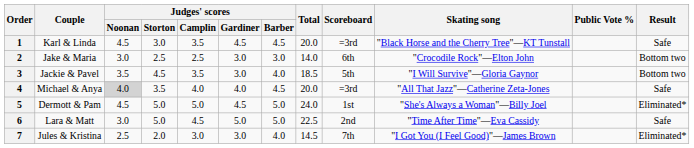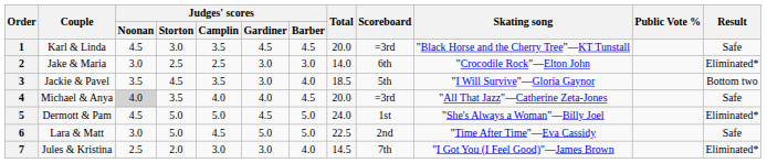 <table class="wikitable plainrowheaders" style="text-align:center;">
 <tr>
 <th scope="col" rowspan="2">Order</th>
 <th scope="col" rowspan="2">Couple</th>
 <th scope="col" colspan="5">Judges' scores</th>
 <th scope="col" rowspan="2">Total</th>
 <th scope="col" rowspan="2">Scoreboard</th>
 <th scope="col" rowspan="2">Skating song</th>
 <th scope="col" rowspan="2">Public Vote %</th>
 <th scope="col" rowspan="2">Result</th>
 </tr>
 <tr>
 <th scope="col">Noonan</th>
 <th>Storton</th>
 <th>Camplin</th>
 <th>Gardiner</th>
 <th>Barber</th>
 </tr>
 <tr>
 <th scope=col>1</th>
 <td>Karl & Linda</td>
 <td>4.5</td>
 <td>3.0</td>
 <td>3.5</td>
 <td>4.5</td>
 <td>4.5</td>
 <td>20.0</td>
 <td>=3rd</td>
 <td>"<a href='#'>Black Horse and the Cherry Tree</a>"—<a href='#'>KT Tunstall</a></td>
 <td></td>
 <td>Safe</td>
 </tr>
 <tr>
 <th scope=col>2</th>
 <td>Jake & Maria</td>
 <td>3.0</td>
 <td>2.5</td>
 <td>2.5</td>
 <td>3.0</td>
 <td>3.0</td>
 <td>14.0</td>
 <td>6th</td>
 <td>"<a href='#'>Crocodile Rock</a>"—<a href='#'>Elton John</a></td>
 <td></td>
-<td>Bottom two</td>
+<td>Eliminated*</td>
 </tr>
 <tr>
 <th scope=col>3</th>
 <td>Jackie & Pavel</td>
 <td>3.5</td>
 <td>4.5</td>
 <td>3.5</td>
 <td>3.0</td>
 <td>4.0</td>
 <td>18.5</td>
 <td>5th</td>
 <td>"<a href='#'>I Will Survive</a>"—<a href='#'>Gloria Gaynor</a></td>
 <td></td>
 <td>Bottom two</td>
 </tr>
 <tr>
 <th scope=col>4</th>
 <td>Michael & Anya</td>
 <td style="background: lightgrey;">4.0</td>
 <td>3.5</td>
 <td>4.0</td>
 <td>4.0</td>
 <td>4.5</td>
 <td>20.0</td>
 <td>=3rd</td>
 <td>"<a href='#'>All That Jazz</a>"—<a href='#'>Catherine Zeta-Jones</a></td>
 <td></td>
 <td>Safe</td>
 </tr>
 <tr>
 <th scope=col>5</th>
 <td>Dermott & Pam</td>
 <td>4.5</td>
 <td>5.0</td>
 <td>5.0</td>
 <td>4.5</td>
 <td>5.0</td>
 <td>24.0</td>
 <td>1st</td>
 <td>"<a href='#'>She's Always a Woman</a>"—<a href='#'>Billy Joel</a></td>
 <td></td>
 <td>Eliminated*</td>
 </tr>
 <tr>
 <th scope=col>6</th>
 <td>Lara & Matt</td>
 <td>3.0</td>
 <td>5.0</td>
 <td>4.5</td>
 <td>5.0</td>
 <td>5.0</td>
 <td>22.5</td>
 <td>2nd</td>
 <td>"<a href='#'>Time After Time</a>"—<a href='#'>Eva Cassidy</a></td>
 <td></td>
 <td>Safe</td>
 </tr>
 <tr>
 <th scope=col>7</th>
 <td>Jules & Kristina</td>
 <td>2.5</td>
 <td>2.0</td>
 <td>3.0</td>
 <td>3.0</td>
 <td>4.0</td>
 <td>14.5</td>
 <td>7th</td>
 <td>"<a href='#'>I Got You (I Feel Good)</a>"—<a href='#'>James Brown</a></td>
 <td></td>
 <td>Eliminated*</td>
 </tr>
 </table>
